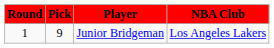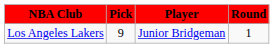 <table class="wikitable">
 <tr>
-<th style="background:red; color:black;">Round</th>
+<th style="background:red; color:black;">NBA Club</th>
 <th style="background:red; color:black;">Pick</th>
 <th style="background:red; color:black;">Player</th>
-<th style="background:red; color:black;">NBA Club</th>
+<th style="background:red; color:black;">Round</th>
 </tr>
 <tr style="text-align:center;" bgcolor="">
-<td>1</td>
+<td><a href='#'>Los Angeles Lakers</a></td>
 <td>9</td>
 <td><a href='#'>Junior Bridgeman</a></td>
-<td><a href='#'>Los Angeles Lakers</a></td>
+<td>1</td>
 </tr>
 </table>
